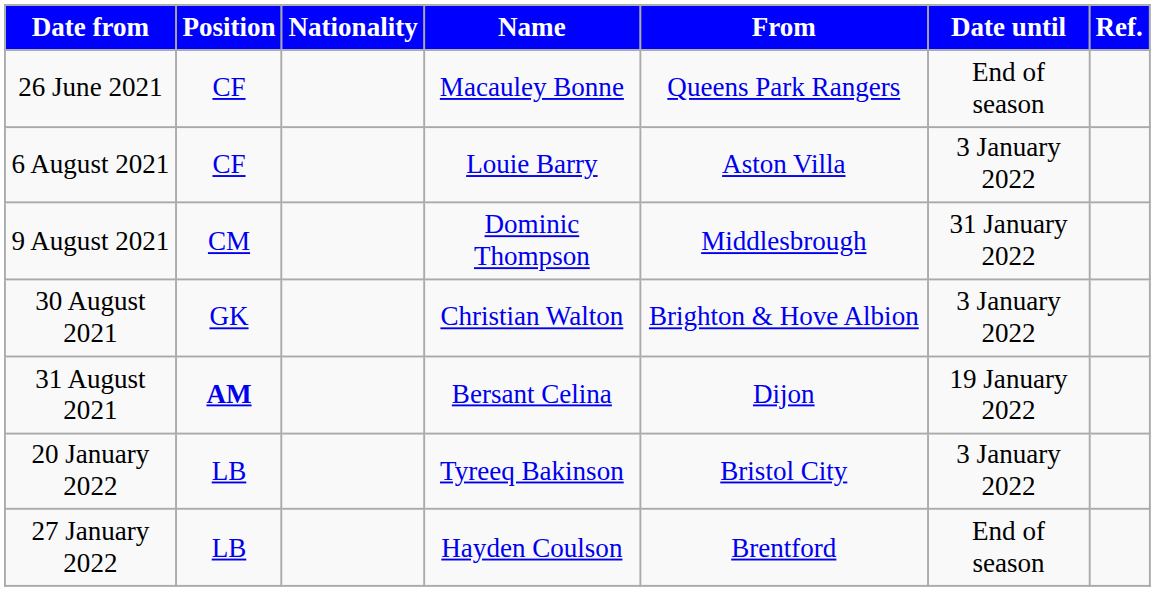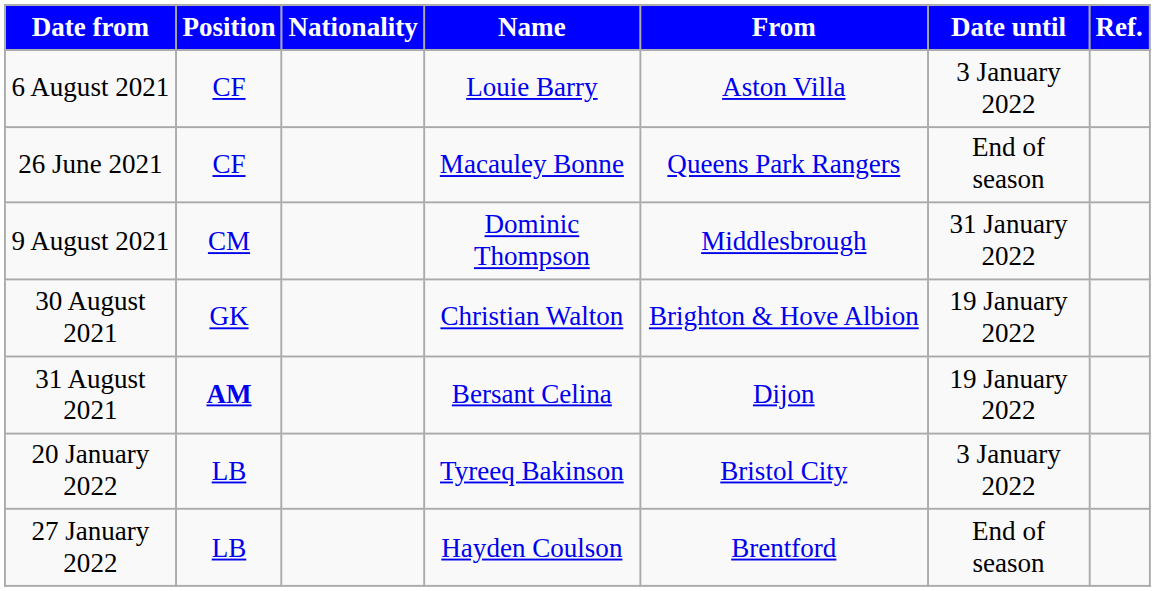 <table class="wikitable"  style="text-align:center; font-size:90%; ">
 <tr>
 <th style="background:blue; color:white; width:120px;">Date from</th>
 <th style="background:blue; color:white; width:50px;">Position</th>
 <th style="background:blue; color:white; width:50px;">Nationality</th>
 <th style="background:blue; color:white; width:150px;">Name</th>
 <th style="background:blue; color:white; width:200px;">From</th>
 <th style="background:blue; color:white; width:110px;">Date until</th>
 <th style="background:blue; color:white; width:25px;">Ref.</th>
 </tr>
 <tr>
+<td>6 August 2021</td>
+<td><a href='#'>CF</a></td>
+<td></td>
+<td><a href='#'>Louie Barry</a></td>
+<td> <a href='#'>Aston Villa</a></td>
+<td>3 January 2022</td>
+<td></td>
+</tr>
+<tr>
 <td>26 June 2021</td>
 <td><a href='#'>CF</a></td>
 <td></td>
 <td><a href='#'>Macauley Bonne</a></td>
 <td> <a href='#'>Queens Park Rangers</a></td>
 <td>End of season</td>
-<td></td>
-</tr>
-<tr>
-<td>6 August 2021</td>
-<td><a href='#'>CF</a></td>
-<td></td>
-<td><a href='#'>Louie Barry</a></td>
-<td> <a href='#'>Aston Villa</a></td>
-<td>3 January 2022</td>
 <td></td>
 </tr>
 <tr>
 <td>9 August 2021</td>
 <td><a href='#'>CM</a></td>
 <td></td>
 <td><a href='#'>Dominic Thompson</a></td>
 <td> <a href='#'>Middlesbrough</a></td>
 <td>31 January 2022</td>
 <td></td>
 </tr>
 <tr>
 <td>30 August 2021</td>
 <td><a href='#'>GK</a></td>
 <td></td>
 <td><a href='#'>Christian Walton</a></td>
 <td> <a href='#'>Brighton & Hove Albion</a></td>
-<td>3 January 2022</td>
+<td>19 January 2022</td>
 <td></td>
 </tr>
 <tr>
 <td>31 August 2021</td>
 <td><strong><a href='#'>AM</a></strong></td>
 <td></td>
 <td><a href='#'>Bersant Celina</a></td>
 <td> <a href='#'>Dijon</a></td>
 <td>19 January 2022</td>
 <td></td>
 </tr>
 <tr>
 <td>20 January 2022</td>
 <td><a href='#'>LB</a></td>
 <td></td>
 <td><a href='#'>Tyreeq Bakinson</a></td>
 <td> <a href='#'>Bristol City</a></td>
 <td>3 January 2022</td>
 <td></td>
 </tr>
 <tr>
 <td>27 January 2022</td>
 <td><a href='#'>LB</a></td>
 <td></td>
 <td><a href='#'>Hayden Coulson</a></td>
 <td> <a href='#'>Brentford</a></td>
 <td>End of season</td>
 <td></td>
 </tr>
 </table>
